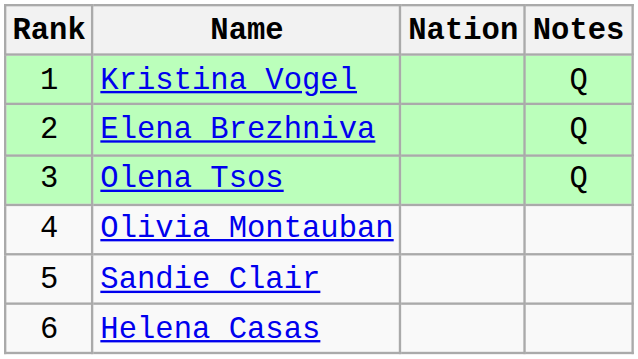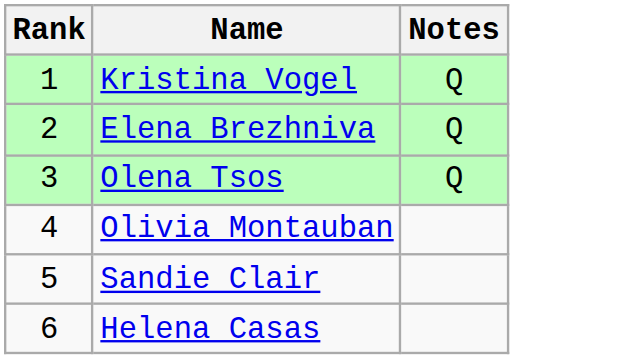 <table class="wikitable sortable" style="text-align:center">
 <tr>
 <th>Rank</th>
 <th>Name</th>
-<th>Nation</th>
 <th>Notes</th>
 </tr>
 <tr bgcolor=bbffbb>
 <td>1</td>
 <td align=left><a href='#'>Kristina Vogel</a></td>
-<td align=left></td>
 <td>Q</td>
 </tr>
 <tr bgcolor=bbffbb>
 <td>2</td>
 <td align=left><a href='#'>Elena Brezhniva</a></td>
-<td align=left></td>
 <td>Q</td>
 </tr>
 <tr bgcolor=bbffbb>
 <td>3</td>
 <td align=left><a href='#'>Olena Tsos</a></td>
-<td align=left></td>
 <td>Q</td>
 </tr>
 <tr>
 <td>4</td>
 <td align=left><a href='#'>Olivia Montauban</a></td>
-<td align=left></td>
 <td></td>
 </tr>
 <tr>
 <td>5</td>
 <td align=left><a href='#'>Sandie Clair</a></td>
-<td align=left></td>
 <td></td>
 </tr>
 <tr>
 <td>6</td>
 <td align=left><a href='#'>Helena Casas</a></td>
-<td align=left></td>
 <td></td>
 </tr>
 </table>
